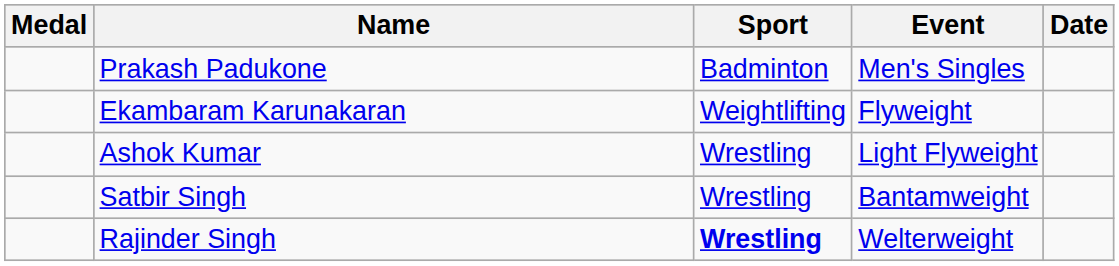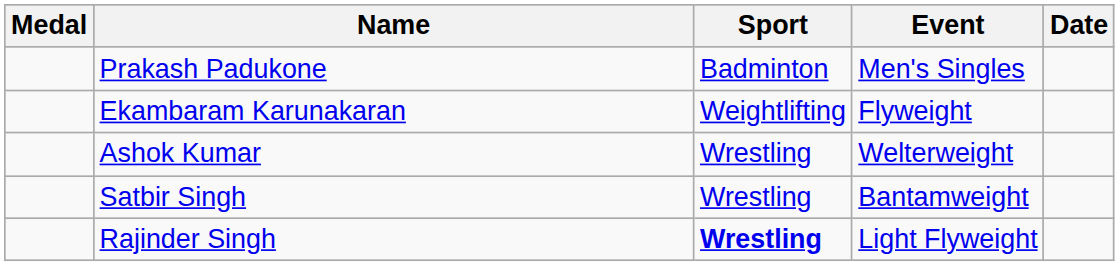 <table class="wikitable sortable">
 <tr>
 <th>Medal</th>
 <th width=350px>Name</th>
 <th>Sport</th>
 <th>Event</th>
 <th>Date</th>
 </tr>
 <tr>
 <td></td>
 <td><a href='#'>Prakash Padukone</a></td>
 <td><a href='#'>Badminton</a></td>
 <td><a href='#'>Men's Singles</a></td>
 <td></td>
 </tr>
 <tr>
 <td></td>
 <td><a href='#'>Ekambaram Karunakaran</a></td>
 <td><a href='#'>Weightlifting</a></td>
 <td><a href='#'>Flyweight</a></td>
 <td></td>
 </tr>
 <tr>
 <td></td>
 <td><a href='#'>Ashok Kumar</a></td>
 <td><a href='#'>Wrestling</a></td>
-<td><a href='#'>Light Flyweight</a></td>
+<td><a href='#'>Welterweight</a></td>
 <td></td>
 </tr>
 <tr>
 <td></td>
 <td><a href='#'>Satbir Singh</a></td>
 <td><a href='#'>Wrestling</a></td>
 <td><a href='#'>Bantamweight</a></td>
 <td></td>
 </tr>
 <tr>
 <td></td>
 <td><a href='#'>Rajinder Singh</a></td>
 <td><strong><a href='#'>Wrestling</a></strong></td>
-<td><a href='#'>Welterweight</a></td>
+<td><a href='#'>Light Flyweight</a></td>
 <td></td>
 </tr>
 </table>
